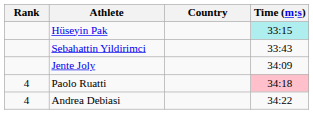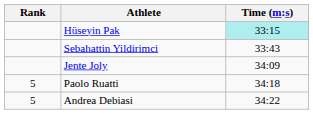 <table class="wikitable" width=50%>
 <tr>
 <th width=5%>Rank</th>
 <th width=20%>Athlete</th>
-<th width=15%>Country</th>
 <th width=10%>Time (<a href='#'>m</a>:<a href='#'>s</a>)</th>
 </tr>
 <tr align="center">
 <td></td>
 <td align="left"><a href='#'>Hüseyin Pak</a></td>
-<td align="left"></td>
 <td style="background: paleturquoise;">33:15</td>
 </tr>
 <tr align="center">
 <td></td>
 <td align="left"><a href='#'>Sebahattin Yildirimci</a></td>
-<td align="left"></td>
 <td>33:43</td>
 </tr>
 <tr align="center">
 <td></td>
 <td align="left"><a href='#'>Jente Joly</a></td>
-<td align="left"></td>
 <td>34:09</td>
 </tr>
 <tr align="center">
-<td>4</td>
+<td>5</td>
 <td align="left">Paolo Ruatti</td>
-<td align="left"></td>
-<td style="background: pink;">34:18</td>
+<td>34:18</td>
 </tr>
 <tr align="center">
-<td>4</td>
+<td>5</td>
 <td align="left">Andrea Debiasi</td>
-<td align="left"></td>
 <td>34:22</td>
 </tr>
 </table>
